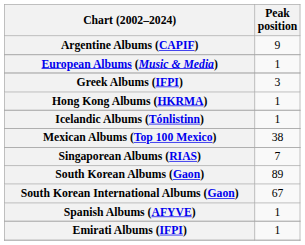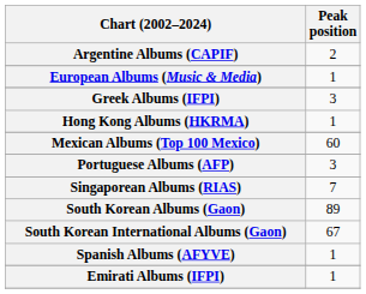 <table class="wikitable sortable plainrowheaders" style="text-align:center">
 <tr>
 <th scope="col" style="width:21em;">Chart (2002–2024)</th>
 <th scope="col">Peak<br>position</th>
 </tr>
 <tr>
 <th scope="row">Argentine Albums (<a href='#'>CAPIF</a>)</th>
-<td>9</td>
+<td>2</td>
 </tr>
 <tr>
 </tr>
 <tr>
 </tr>
 <tr>
 </tr>
 <tr>
 </tr>
 <tr>
 </tr>
 <tr>
 </tr>
 <tr>
 </tr>
 <tr>
 <th scope="row"><a href='#'>European Albums</a> (<em><a href='#'>Music & Media</a></em>)</th>
 <td>1</td>
 </tr>
 <tr>
 </tr>
 <tr>
 </tr>
 <tr>
 </tr>
 <tr>
 <th scope="row">Greek Albums (<a href='#'>IFPI</a>)</th>
 <td>3</td>
 </tr>
 <tr>
 <th scope="row">Hong Kong Albums (<a href='#'>HKRMA</a>)</th>
 <td>1</td>
 </tr>
 <tr>
 </tr>
 <tr>
-<th scope="row">Icelandic Albums (<a href='#'>Tónlistinn</a>)</th>
-<td>1</td>
+</tr>
+<tr>
+</tr>
+<tr>
+<th scope="row">Mexican Albums (<a href='#'>Top 100 Mexico</a>)</th>
+<td>60</td>
 </tr>
 <tr>
 </tr>
 <tr>
 </tr>
 <tr>
-<th scope="row">Mexican Albums (<a href='#'>Top 100 Mexico</a>)</th>
-<td>38</td>
 </tr>
 <tr>
-</tr>
-<tr>
-</tr>
-<tr>
+<th scope="row">Portuguese Albums (<a href='#'>AFP</a>)</th>
+<td>3</td>
 </tr>
 <tr>
 </tr>
 <tr>
 <th scope="row">Singaporean Albums (<a href='#'>RIAS</a>)</th>
 <td>7</td>
 </tr>
 <tr>
 <th scope="row">South Korean Albums (<a href='#'>Gaon</a>)</th>
 <td>89</td>
 </tr>
 <tr>
 <th scope="row">South Korean International Albums (<a href='#'>Gaon</a>)</th>
 <td>67</td>
 </tr>
 <tr>
 <th scope="row">Spanish Albums (<a href='#'>AFYVE</a>)</th>
 <td>1</td>
 </tr>
 <tr>
 </tr>
 <tr>
 </tr>
 <tr>
 <th scope="row">Emirati Albums (<a href='#'>IFPI</a>)</th>
 <td>1</td>
 </tr>
 <tr>
 </tr>
 <tr>
 </tr>
 <tr>
 </tr>
 </table>
